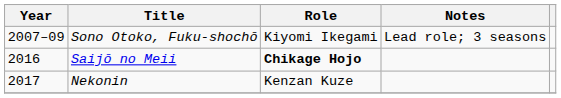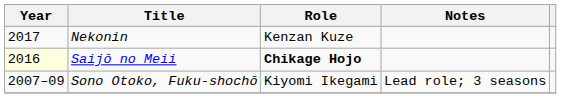 <table class="wikitable sortable">
 <tr>
 <th>Year</th>
 <th>Title</th>
 <th>Role</th>
 <th class="unsortable">Notes</th>
 <th class="unsortable"></th>
 </tr>
 <tr>
+<td>2017</td>
+<td><em>Nekonin</em></td>
+<td>Kenzan Kuze</td>
+<td></td>
+<td></td>
+</tr>
+<tr>
+<td style="background: lightyellow;">2016</td>
+<td><em><a href='#'>Saijō no Meii</a></em></td>
+<td><strong>Chikage Hojo</strong></td>
+<td></td>
+<td></td>
+</tr>
+<tr>
 <td>2007–09</td>
 <td><em>Sono Otoko, Fuku-shochō</em></td>
 <td>Kiyomi Ikegami</td>
 <td>Lead role; 3 seasons</td>
 <td></td>
 </tr>
 <tr>
-<td>2016</td>
-<td><em><a href='#'>Saijō no Meii</a></em></td>
-<td><strong>Chikage Hojo</strong></td>
-<td></td>
-<td></td>
-</tr>
-<tr>
-<td>2017</td>
-<td><em>Nekonin</em></td>
-<td>Kenzan Kuze</td>
-<td></td>
-<td></td>
-</tr>
-<tr>
 </tr>
 </table>
